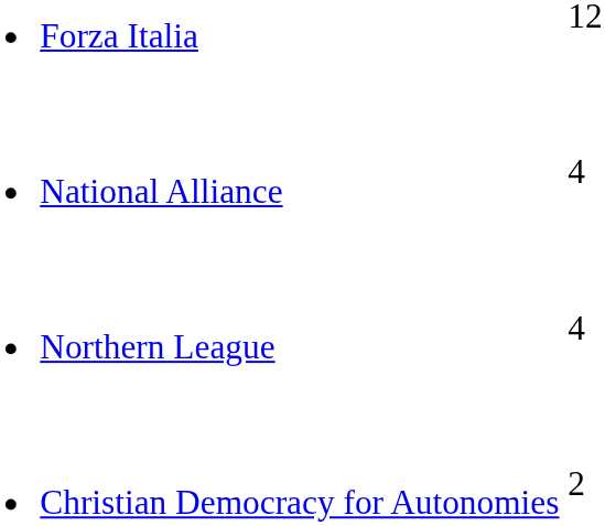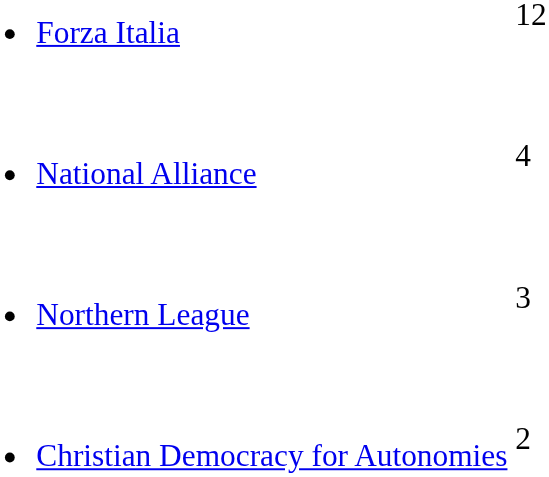 <table>
 <tr>
 <td><br><ul><li><a href='#'>Forza Italia</a></li></ul></td>
 <td><div>12</div></td>
 </tr>
 <tr>
 <td><br><ul><li><a href='#'>National Alliance</a></li></ul></td>
 <td><div>4</div></td>
 </tr>
 <tr>
 <td><br><ul><li><a href='#'>Northern League</a></li></ul></td>
-<td><div>4</div></td>
+<td><div>3</div></td>
 </tr>
 <tr>
 <td><br><ul><li><a href='#'>Christian Democracy for Autonomies</a></li></ul></td>
 <td><div>2</div></td>
 </tr>
 </table>
